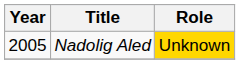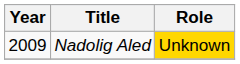 <table class="wikitable">
 <tr style="background:#b0c4de; text-align:center;">
 <th>Year</th>
 <th>Title</th>
 <th>Role</th>
 </tr>
 <tr>
-<td>2005</td>
+<td>2009</td>
 <td><em>Nadolig Aled</em></td>
 <td style="background: gold;">Unknown</td>
 </tr>
 <tr>
 </tr>
 </table>
